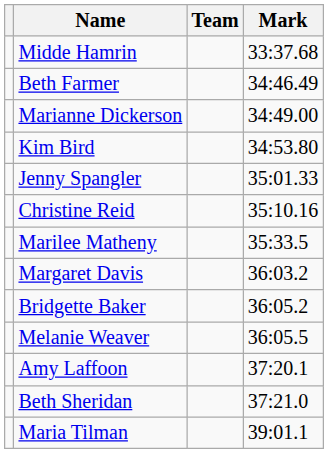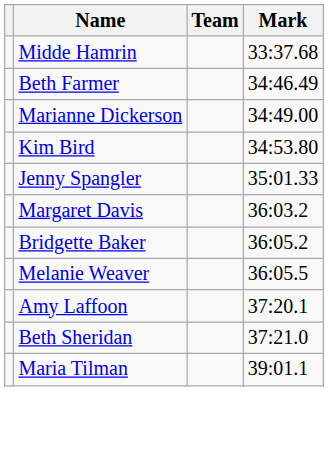 <table class=wikitable>
 <tr>
 <th></th>
 <th>Name</th>
 <th>Team</th>
 <th>Mark</th>
 </tr>
 <tr>
 <td></td>
 <td><a href='#'>Midde Hamrin</a></td>
 <td></td>
 <td>33:37.68</td>
 </tr>
 <tr>
 <td></td>
 <td><a href='#'>Beth Farmer</a></td>
 <td></td>
 <td>34:46.49</td>
 </tr>
 <tr>
 <td></td>
 <td><a href='#'>Marianne Dickerson</a></td>
 <td></td>
 <td>34:49.00</td>
 </tr>
 <tr>
 <td></td>
 <td><a href='#'>Kim Bird</a></td>
 <td></td>
 <td>34:53.80</td>
 </tr>
 <tr>
 <td></td>
 <td><a href='#'>Jenny Spangler</a></td>
 <td></td>
 <td>35:01.33</td>
 </tr>
 <tr>
 <td></td>
-<td><a href='#'>Christine Reid</a></td>
-<td></td>
-<td>35:10.16</td>
-</tr>
-<tr>
-<td></td>
-<td><a href='#'>Marilee Matheny</a></td>
-<td></td>
-<td>35:33.5</td>
-</tr>
-<tr>
-<td></td>
 <td><a href='#'>Margaret Davis</a></td>
 <td></td>
 <td>36:03.2</td>
 </tr>
 <tr>
 <td></td>
 <td><a href='#'>Bridgette Baker</a></td>
 <td></td>
 <td>36:05.2</td>
 </tr>
 <tr>
 <td></td>
 <td><a href='#'>Melanie Weaver</a></td>
 <td></td>
 <td>36:05.5</td>
 </tr>
 <tr>
 <td></td>
 <td><a href='#'>Amy Laffoon</a></td>
 <td></td>
 <td>37:20.1</td>
 </tr>
 <tr>
 <td></td>
 <td><a href='#'>Beth Sheridan</a></td>
 <td></td>
 <td>37:21.0</td>
 </tr>
 <tr>
 <td></td>
 <td><a href='#'>Maria Tilman</a></td>
 <td></td>
 <td>39:01.1</td>
 </tr>
 </table>
